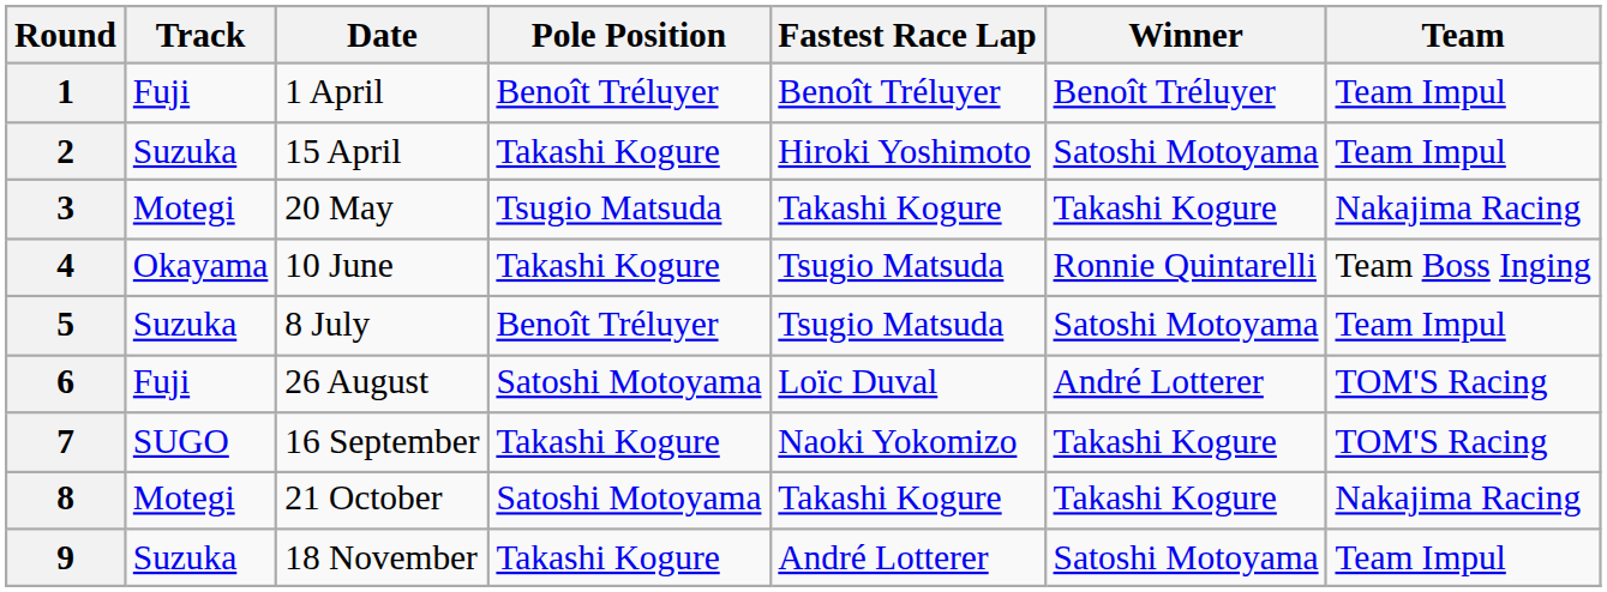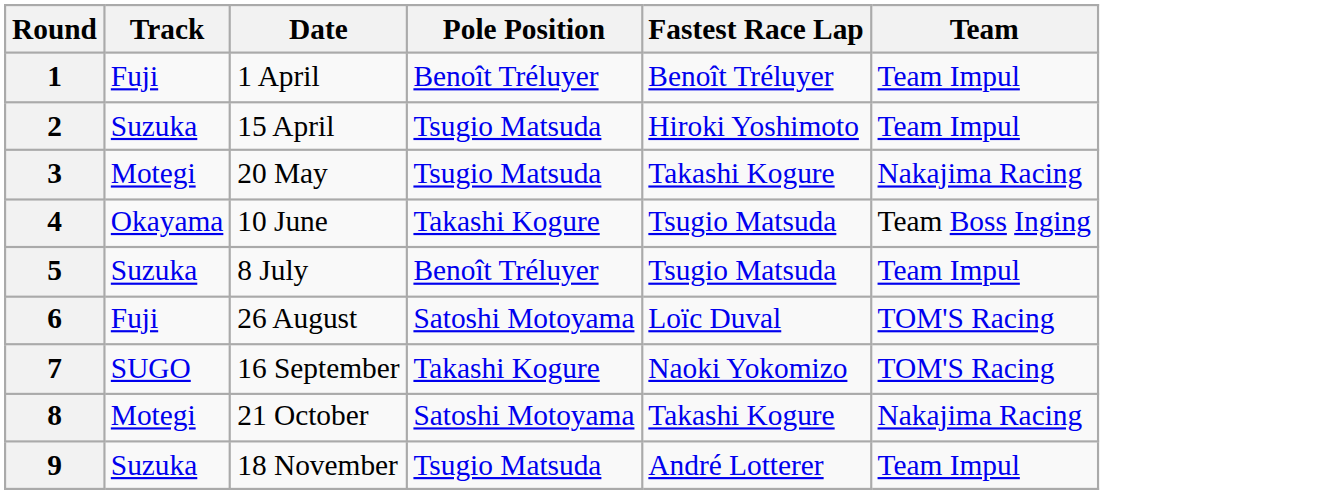 <table class="wikitable" style="font-size:85%">
 <tr>
 <th>Round</th>
 <th>Track</th>
 <th>Date</th>
 <th>Pole Position</th>
 <th>Fastest Race Lap</th>
-<th>Winner</th>
 <th>Team</th>
 </tr>
 <tr>
 <th>1</th>
 <td><a href='#'>Fuji</a></td>
 <td>1 April</td>
 <td> <a href='#'>Benoît Tréluyer</a></td>
 <td> <a href='#'>Benoît Tréluyer</a></td>
-<td> <a href='#'>Benoît Tréluyer</a></td>
 <td><a href='#'>Team Impul</a></td>
 </tr>
 <tr>
 <th>2</th>
 <td><a href='#'>Suzuka</a></td>
 <td>15 April</td>
-<td> <a href='#'>Takashi Kogure</a></td>
+<td> <a href='#'>Tsugio Matsuda</a></td>
 <td> <a href='#'>Hiroki Yoshimoto</a></td>
-<td> <a href='#'>Satoshi Motoyama</a></td>
 <td><a href='#'>Team Impul</a></td>
 </tr>
 <tr>
 <th>3</th>
 <td><a href='#'>Motegi</a></td>
 <td>20 May</td>
 <td> <a href='#'>Tsugio Matsuda</a></td>
-<td> <a href='#'>Takashi Kogure</a></td>
 <td> <a href='#'>Takashi Kogure</a></td>
 <td><a href='#'>Nakajima Racing</a></td>
 </tr>
 <tr>
 <th>4</th>
 <td><a href='#'>Okayama</a></td>
 <td>10 June</td>
 <td> <a href='#'>Takashi Kogure</a></td>
 <td> <a href='#'>Tsugio Matsuda</a></td>
-<td> <a href='#'>Ronnie Quintarelli</a></td>
 <td>Team <a href='#'>Boss</a> <a href='#'>Inging</a></td>
 </tr>
 <tr>
 <th>5</th>
 <td><a href='#'>Suzuka</a></td>
 <td>8 July</td>
 <td> <a href='#'>Benoît Tréluyer</a></td>
 <td> <a href='#'>Tsugio Matsuda</a></td>
-<td> <a href='#'>Satoshi Motoyama</a></td>
 <td><a href='#'>Team Impul</a></td>
 </tr>
 <tr>
 <th>6</th>
 <td><a href='#'>Fuji</a></td>
 <td>26 August</td>
 <td> <a href='#'>Satoshi Motoyama</a></td>
 <td> <a href='#'>Loïc Duval</a></td>
-<td> <a href='#'>André Lotterer</a></td>
 <td><a href='#'> TOM'S Racing</a></td>
 </tr>
 <tr>
 <th>7</th>
 <td><a href='#'>SUGO</a></td>
 <td>16 September</td>
 <td> <a href='#'>Takashi Kogure</a></td>
 <td> <a href='#'>Naoki Yokomizo</a></td>
-<td> <a href='#'>Takashi Kogure</a></td>
 <td><a href='#'> TOM'S Racing</a></td>
 </tr>
 <tr>
 <th>8</th>
 <td><a href='#'>Motegi</a></td>
 <td>21 October</td>
 <td> <a href='#'>Satoshi Motoyama</a></td>
 <td> <a href='#'>Takashi Kogure</a></td>
-<td> <a href='#'>Takashi Kogure</a></td>
 <td><a href='#'>Nakajima Racing</a></td>
 </tr>
 <tr>
 <th>9</th>
 <td><a href='#'>Suzuka</a></td>
 <td>18 November</td>
-<td> <a href='#'>Takashi Kogure</a></td>
+<td> <a href='#'>Tsugio Matsuda</a></td>
 <td> <a href='#'>André Lotterer</a></td>
-<td> <a href='#'>Satoshi Motoyama</a></td>
 <td><a href='#'>Team Impul</a></td>
 </tr>
 </table>
